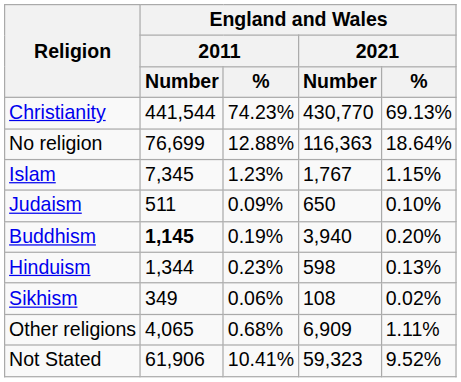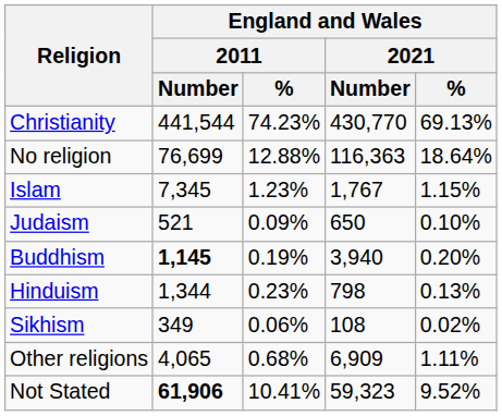 <table class="sortable wikitable">
 <tr>
 <th rowspan="3">Religion</th>
 <th colspan="4">England and Wales</th>
 </tr>
 <tr>
 <th colspan="2">2011</th>
 <th colspan="2">2021</th>
 </tr>
 <tr>
 <th>Number</th>
 <th>%</th>
 <th>Number</th>
 <th>%</th>
 </tr>
 <tr>
 <td> <a href='#'>Christianity</a></td>
 <td>441,544</td>
 <td>74.23%</td>
 <td>430,770</td>
 <td>69.13%</td>
 </tr>
 <tr>
 <td>No religion</td>
 <td>76,699</td>
 <td>12.88%</td>
 <td>116,363</td>
 <td>18.64%</td>
 </tr>
 <tr>
 <td> <a href='#'>Islam</a></td>
 <td>7,345</td>
 <td>1.23%</td>
 <td>1,767</td>
 <td>1.15%</td>
 </tr>
 <tr>
 <td> <a href='#'>Judaism</a></td>
-<td>511</td>
+<td>521</td>
 <td>0.09%</td>
 <td>650</td>
 <td>0.10%</td>
 </tr>
 <tr>
 <td> <a href='#'>Buddhism</a></td>
 <td><strong>1,145</strong></td>
 <td>0.19%</td>
 <td>3,940</td>
 <td>0.20%</td>
 </tr>
 <tr>
 <td> <a href='#'>Hinduism</a></td>
 <td>1,344</td>
 <td>0.23%</td>
-<td>598</td>
+<td>798</td>
 <td>0.13%</td>
 </tr>
 <tr>
 <td> <a href='#'>Sikhism</a></td>
 <td>349</td>
 <td>0.06%</td>
 <td>108</td>
 <td>0.02%</td>
 </tr>
 <tr>
 <td>Other religions</td>
 <td>4,065</td>
 <td>0.68%</td>
 <td>6,909</td>
 <td>1.11%</td>
 </tr>
 <tr>
 <td>Not Stated</td>
-<td>61,906</td>
+<td><strong>61,906</strong></td>
 <td>10.41%</td>
 <td>59,323</td>
 <td>9.52%</td>
 </tr>
 </table>
